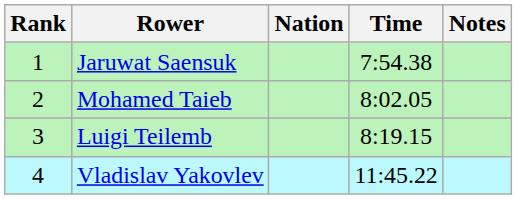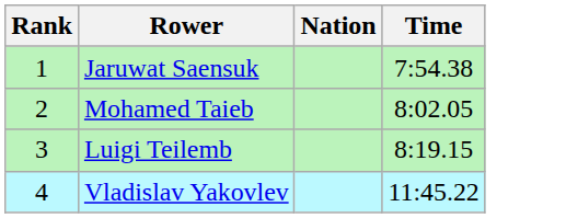 <table class="wikitable sortable" style="text-align:center">
 <tr>
 <th>Rank</th>
 <th>Rower</th>
 <th>Nation</th>
 <th>Time</th>
-<th>Notes</th>
 </tr>
 <tr bgcolor=bbf3bb>
 <td>1</td>
 <td align=left><a href='#'>Jaruwat Saensuk</a></td>
 <td align=left></td>
 <td>7:54.38</td>
-<td></td>
 </tr>
 <tr bgcolor=bbf3bb>
 <td>2</td>
 <td align=left><a href='#'>Mohamed Taieb</a></td>
 <td align=left></td>
 <td>8:02.05</td>
-<td></td>
 </tr>
 <tr bgcolor=bbf3bb>
 <td>3</td>
 <td align=left><a href='#'>Luigi Teilemb</a></td>
 <td align=left></td>
 <td>8:19.15</td>
-<td></td>
 </tr>
 <tr bgcolor=bbf9ff>
 <td>4</td>
 <td align=left><a href='#'>Vladislav Yakovlev</a></td>
 <td align=left></td>
 <td>11:45.22</td>
-<td></td>
 </tr>
 </table>
